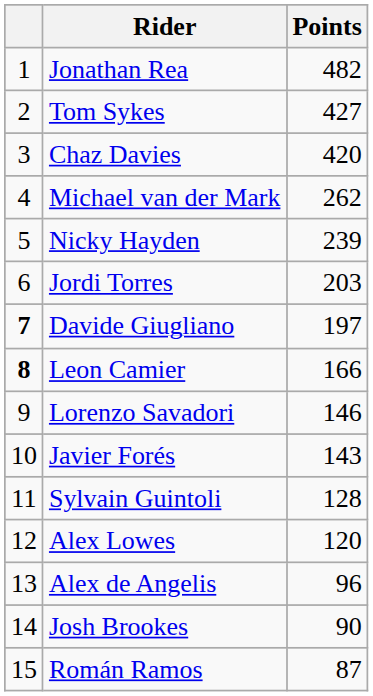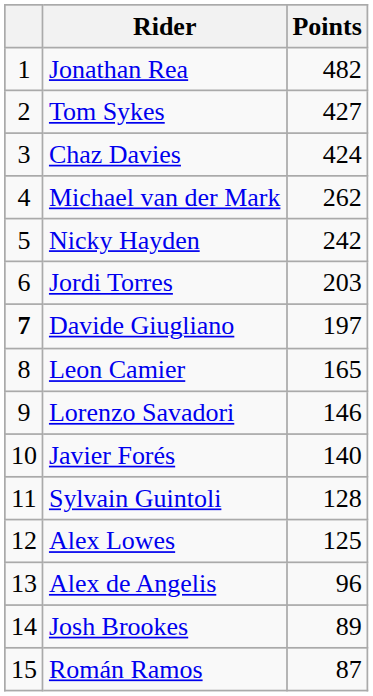 <table class="wikitable" style="font-size: 95%;">
 <tr>
 <th></th>
 <th>Rider</th>
 <th>Points</th>
 </tr>
 <tr>
 <td align=center>1</td>
 <td> <a href='#'>Jonathan Rea</a></td>
 <td align=right>482</td>
 </tr>
 <tr>
 <td align=center>2</td>
 <td> <a href='#'>Tom Sykes</a></td>
 <td align=right>427</td>
 </tr>
 <tr>
 <td align=center>3</td>
 <td> <a href='#'>Chaz Davies</a></td>
-<td align=right>420</td>
+<td align=right>424</td>
 </tr>
 <tr>
 <td align=center>4</td>
 <td> <a href='#'>Michael van der Mark</a></td>
 <td align=right>262</td>
 </tr>
 <tr>
 <td align=center>5</td>
 <td> <a href='#'>Nicky Hayden</a></td>
-<td align=right>239</td>
+<td align=right>242</td>
 </tr>
 <tr>
 <td align=center>6</td>
 <td> <a href='#'>Jordi Torres</a></td>
 <td align=right>203</td>
 </tr>
 <tr>
 <td align=center><strong>7</strong></td>
 <td> <a href='#'>Davide Giugliano</a></td>
 <td align=right>197</td>
 </tr>
 <tr>
-<td align=center><strong>8</strong></td>
+<td align=center>8</td>
 <td> <a href='#'>Leon Camier</a></td>
-<td align=right>166</td>
+<td align=right>165</td>
 </tr>
 <tr>
 <td align=center>9</td>
 <td> <a href='#'>Lorenzo Savadori</a></td>
 <td align=right>146</td>
 </tr>
 <tr>
 <td align=center>10</td>
 <td> <a href='#'>Javier Forés</a></td>
-<td align=right>143</td>
+<td align=right>140</td>
 </tr>
 <tr>
 <td align=center>11</td>
 <td> <a href='#'>Sylvain Guintoli</a></td>
 <td align=right>128</td>
 </tr>
 <tr>
 <td align=center>12</td>
 <td> <a href='#'>Alex Lowes</a></td>
-<td align=right>120</td>
+<td align=right>125</td>
 </tr>
 <tr>
 <td align=center>13</td>
 <td> <a href='#'>Alex de Angelis</a></td>
 <td align=right>96</td>
 </tr>
 <tr>
 <td align=center>14</td>
 <td> <a href='#'>Josh Brookes</a></td>
-<td align=right>90</td>
+<td align=right>89</td>
 </tr>
 <tr>
 <td align=center>15</td>
 <td> <a href='#'>Román Ramos</a></td>
 <td align=right>87</td>
 </tr>
 </table>
